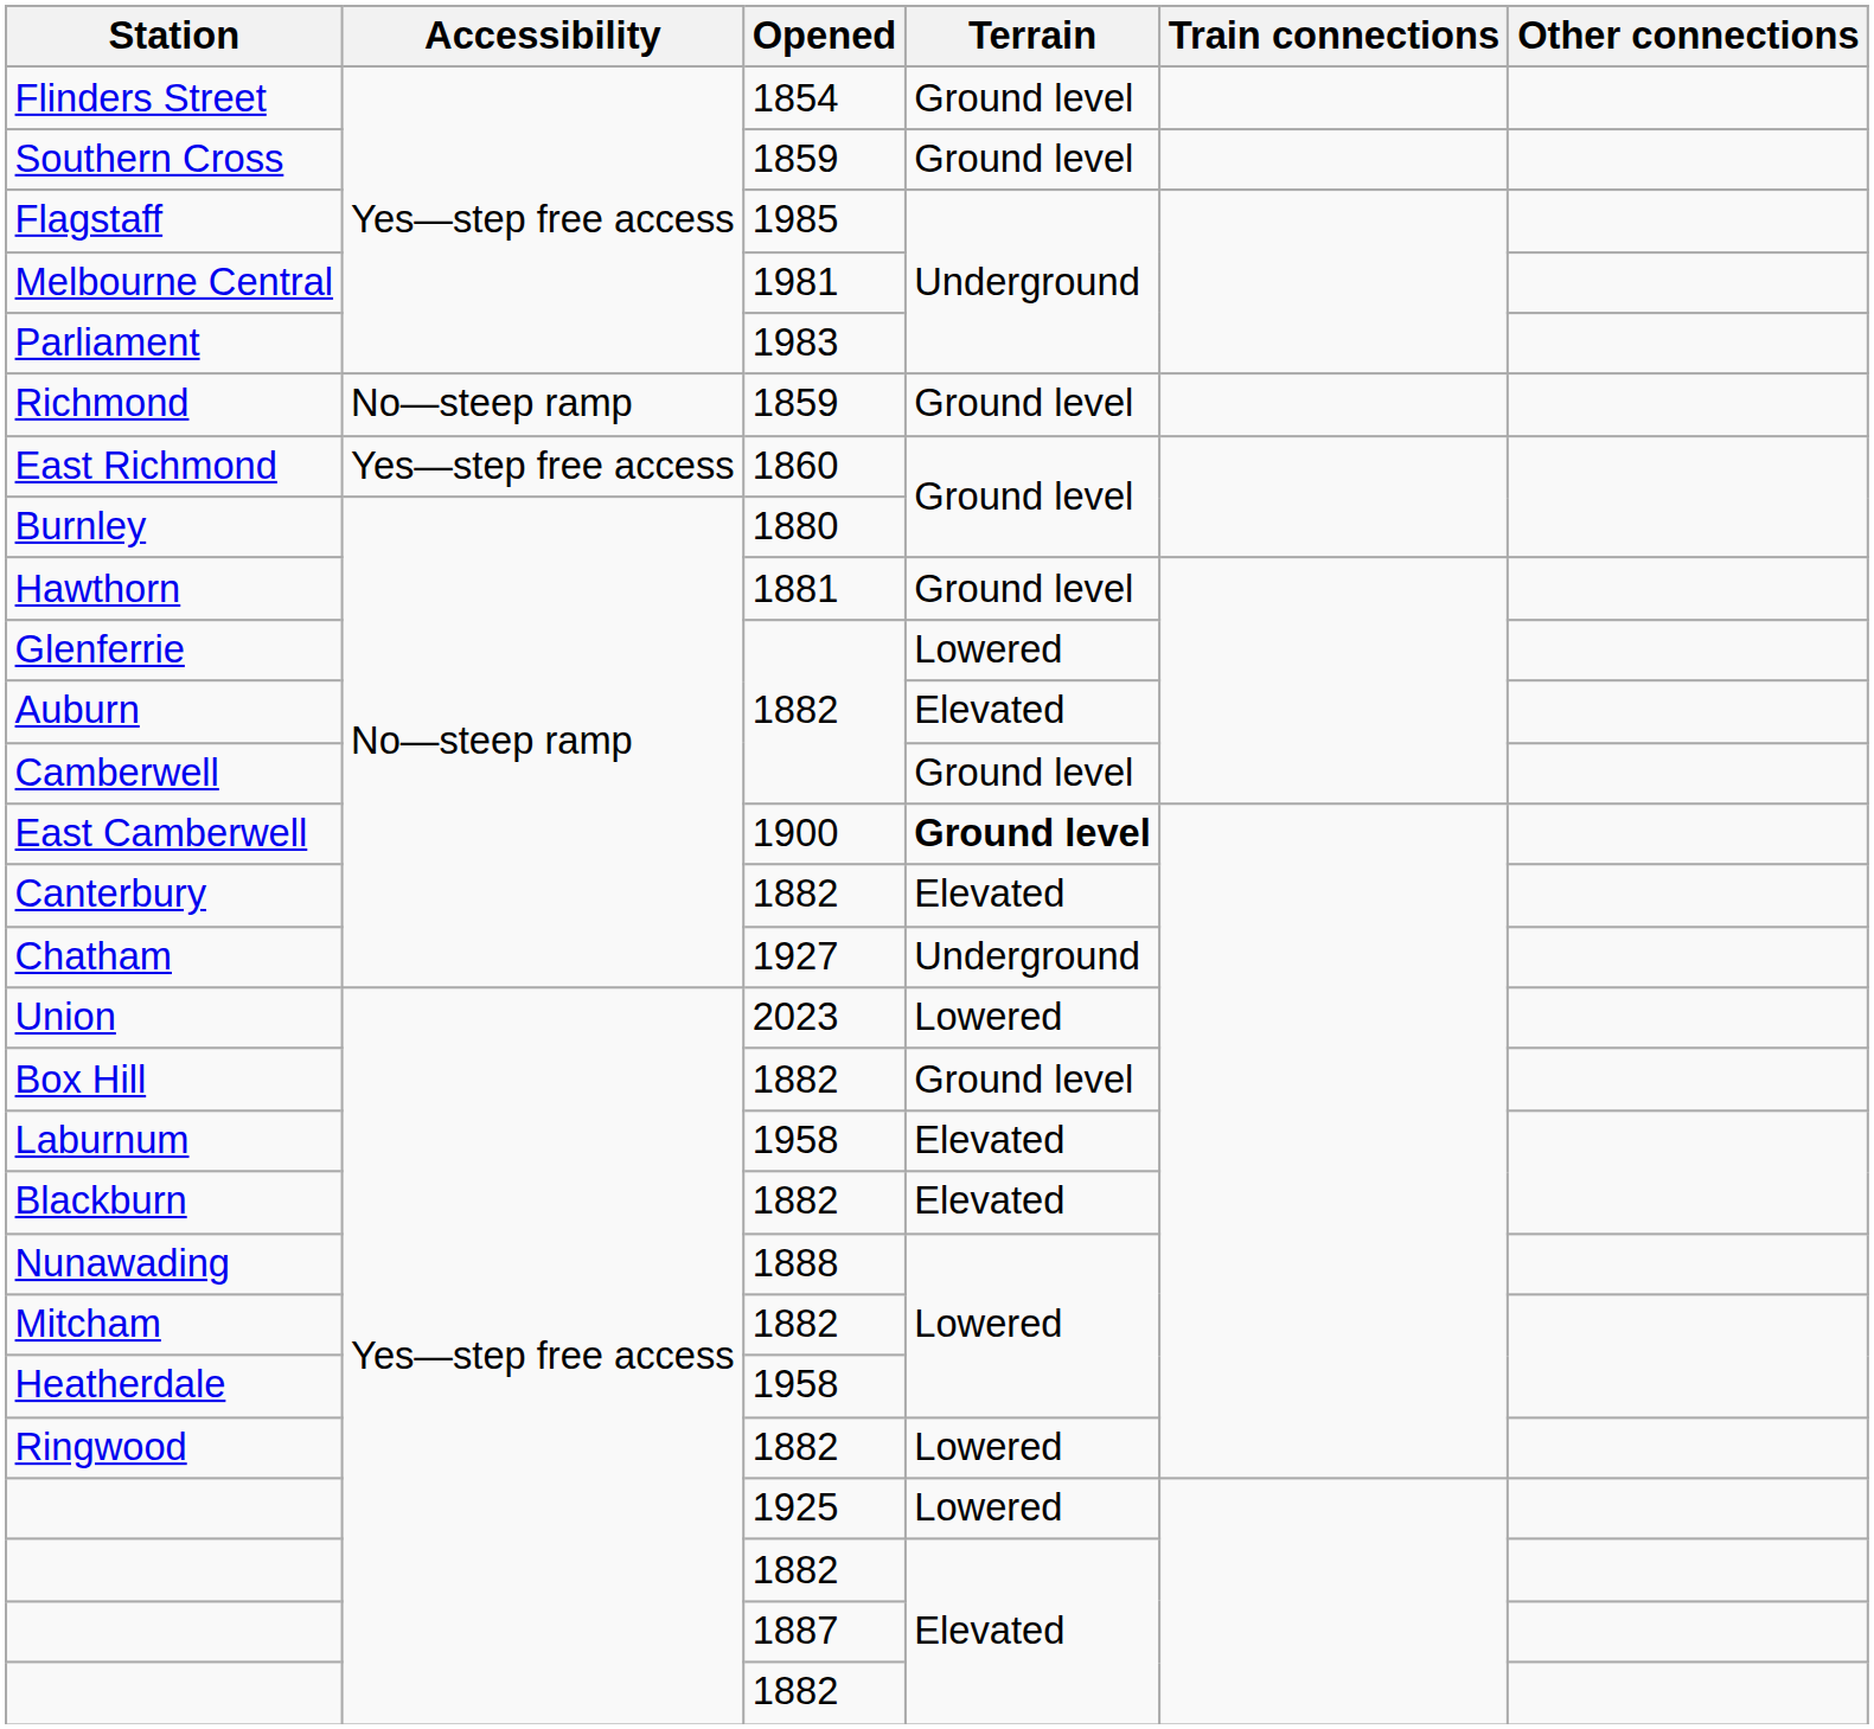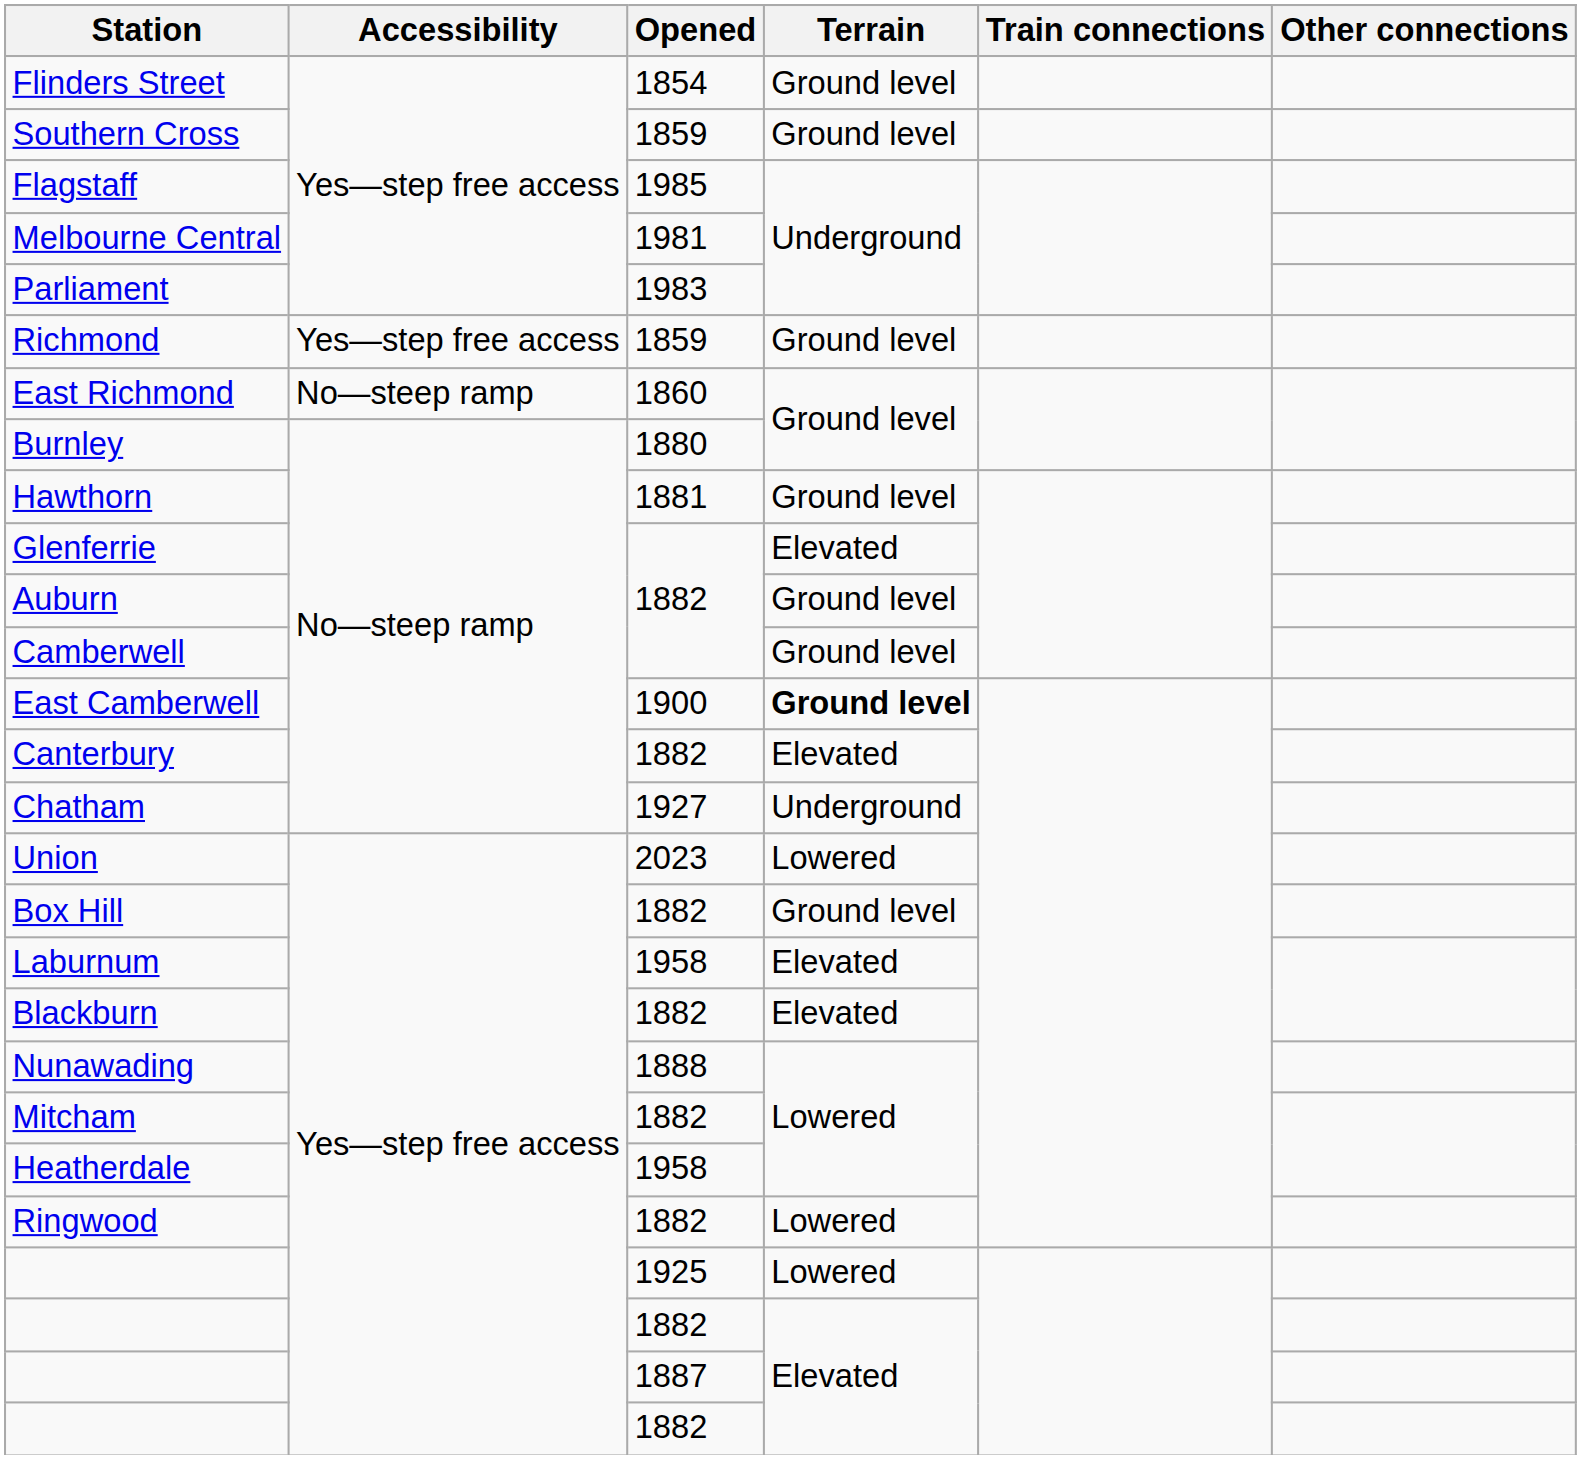 <table class="wikitable">
 <tr>
 <th>Station</th>
 <th>Accessibility</th>
 <th>Opened</th>
 <th>Terrain</th>
 <th>Train connections</th>
 <th>Other connections</th>
 </tr>
 <tr>
 <td><a href='#'>Flinders Street</a></td>
 <td rowspan="5">Yes—step free access</td>
 <td>1854</td>
 <td>Ground level</td>
 <td></td>
 <td> </td>
 </tr>
 <tr>
 <td><a href='#'>Southern Cross</a></td>
 <td>1859</td>
 <td>Ground level</td>
 <td></td>
 <td>   </td>
 </tr>
 <tr>
 <td><a href='#'>Flagstaff</a></td>
 <td>1985</td>
 <td rowspan="3">Underground</td>
 <td rowspan="3"></td>
 <td></td>
 </tr>
 <tr>
 <td><a href='#'>Melbourne Central</a></td>
 <td>1981</td>
 <td> </td>
 </tr>
 <tr>
 <td><a href='#'>Parliament</a></td>
 <td>1983</td>
 <td></td>
 </tr>
 <tr>
 <td><a href='#'>Richmond</a></td>
-<td>No—steep ramp</td>
+<td>Yes—step free access</td>
 <td>1859</td>
 <td>Ground level</td>
 <td></td>
 <td> </td>
 </tr>
 <tr>
 <td><a href='#'>East Richmond</a></td>
-<td>Yes—step free access</td>
+<td>No—steep ramp</td>
 <td>1860</td>
 <td rowspan="2">Ground level</td>
 <td rowspan="2"></td>
 <td rowspan="2"></td>
 </tr>
 <tr>
 <td><a href='#'>Burnley</a></td>
 <td rowspan="8">No—steep ramp</td>
 <td>1880</td>
 </tr>
 <tr>
 <td><a href='#'>Hawthorn</a></td>
 <td>1881</td>
 <td>Ground level</td>
 <td rowspan="4"></td>
 <td> </td>
 </tr>
 <tr>
 <td><a href='#'>Glenferrie</a></td>
 <td rowspan="3">1882</td>
-<td>Lowered</td>
+<td>Elevated</td>
 <td></td>
 </tr>
 <tr>
 <td><a href='#'>Auburn</a></td>
-<td>Elevated</td>
+<td>Ground level</td>
 <td></td>
 </tr>
 <tr>
 <td><a href='#'>Camberwell</a></td>
 <td>Ground level</td>
 <td> </td>
 </tr>
 <tr>
 <td><a href='#'>East Camberwell</a></td>
 <td>1900</td>
 <td><strong>Ground level</strong></td>
 <td rowspan="11"></td>
 <td></td>
 </tr>
 <tr>
 <td><a href='#'>Canterbury</a></td>
 <td>1882</td>
 <td>Elevated</td>
 <td></td>
 </tr>
 <tr>
 <td><a href='#'>Chatham</a></td>
 <td>1927</td>
 <td>Underground</td>
 <td></td>
 </tr>
 <tr>
 <td><a href='#'>Union</a></td>
 <td rowspan="12">Yes—step free access</td>
 <td>2023</td>
 <td>Lowered</td>
 <td></td>
 </tr>
 <tr>
 <td><a href='#'>Box Hill</a></td>
 <td>1882</td>
 <td>Ground level</td>
 <td>  </td>
 </tr>
 <tr>
 <td><a href='#'>Laburnum</a></td>
 <td>1958</td>
 <td>Elevated</td>
 <td rowspan="2"></td>
 </tr>
 <tr>
 <td><a href='#'>Blackburn</a></td>
 <td>1882</td>
 <td>Elevated</td>
 </tr>
 <tr>
 <td><a href='#'>Nunawading</a></td>
 <td>1888</td>
 <td rowspan="3">Lowered</td>
 <td> </td>
 </tr>
 <tr>
 <td><a href='#'>Mitcham</a></td>
 <td>1882</td>
 <td rowspan="2"></td>
 </tr>
 <tr>
 <td><a href='#'>Heatherdale</a></td>
 <td>1958</td>
 </tr>
 <tr>
 <td><a href='#'>Ringwood</a></td>
 <td>1882</td>
 <td>Lowered</td>
 <td> </td>
 </tr>
 <tr>
 <td></td>
 <td>1925</td>
 <td>Lowered</td>
 <td rowspan="4"></td>
 <td></td>
 </tr>
 <tr>
 <td></td>
 <td>1882</td>
 <td rowspan="3">Elevated</td>
 <td> </td>
 </tr>
 <tr>
 <td></td>
 <td>1887</td>
 <td></td>
 </tr>
 <tr>
 <td></td>
 <td>1882</td>
 <td> </td>
 </tr>
 </table>
